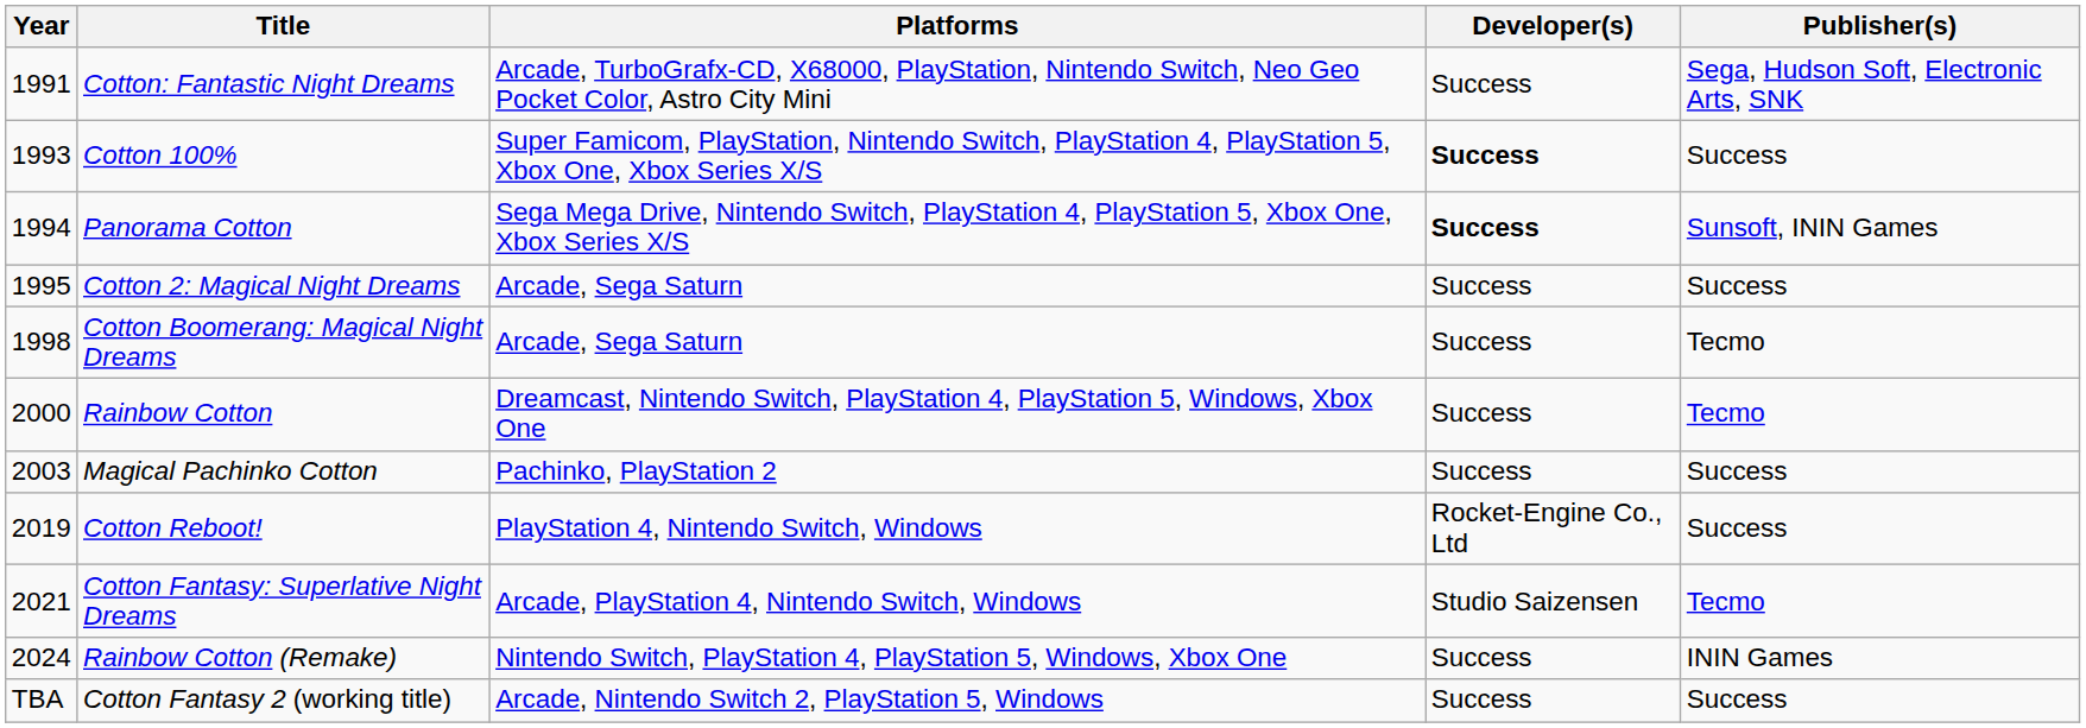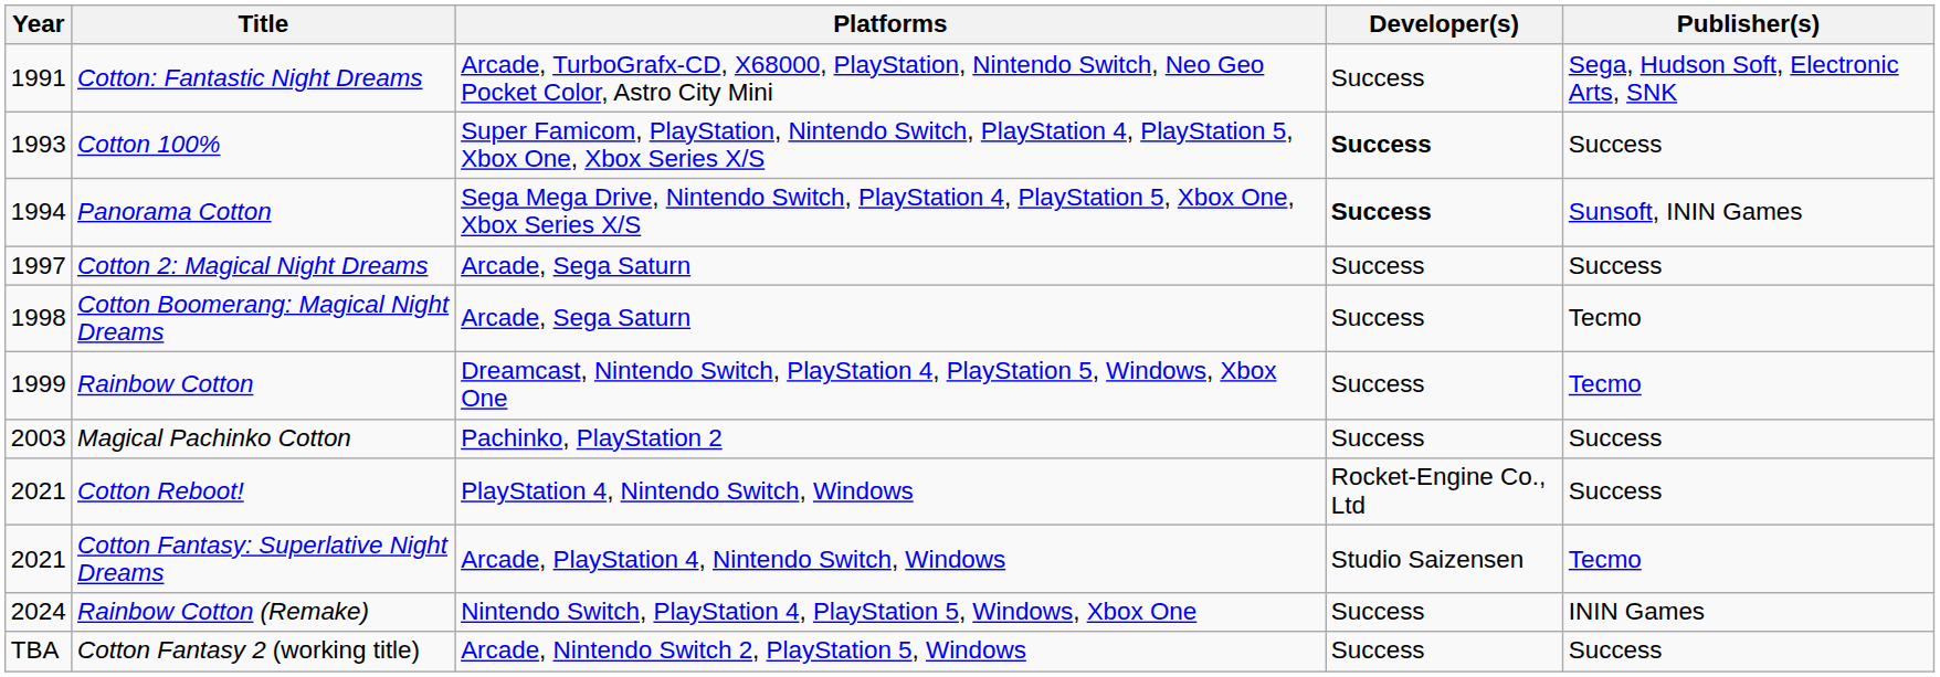 <table class="wikitable sortable">
 <tr>
 <th>Year</th>
 <th>Title</th>
 <th>Platforms</th>
 <th>Developer(s)</th>
 <th>Publisher(s)</th>
 </tr>
 <tr>
 <td>1991</td>
 <td><em><a href='#'>Cotton: Fantastic Night Dreams</a></em></td>
 <td><a href='#'>Arcade</a>, <a href='#'>TurboGrafx-CD</a>, <a href='#'>X68000</a>, <a href='#'>PlayStation</a>, <a href='#'>Nintendo Switch</a>, <a href='#'>Neo Geo Pocket Color</a>, Astro City Mini</td>
 <td>Success</td>
 <td><a href='#'>Sega</a>, <a href='#'>Hudson Soft</a>, <a href='#'>Electronic Arts</a>, <a href='#'>SNK</a></td>
 </tr>
 <tr>
 <td>1993</td>
 <td><em><a href='#'>Cotton 100%</a></em></td>
 <td><a href='#'>Super Famicom</a>, <a href='#'>PlayStation</a>, <a href='#'>Nintendo Switch</a>, <a href='#'>PlayStation 4</a>, <a href='#'>PlayStation 5</a>, <a href='#'>Xbox One</a>, <a href='#'>Xbox Series X/S</a></td>
 <td><strong>Success</strong></td>
 <td>Success</td>
 </tr>
 <tr>
 <td>1994</td>
 <td><em><a href='#'>Panorama Cotton</a></em></td>
 <td><a href='#'>Sega Mega Drive</a>, <a href='#'>Nintendo Switch</a>, <a href='#'>PlayStation 4</a>, <a href='#'>PlayStation 5</a>, <a href='#'>Xbox One</a>, <a href='#'>Xbox Series X/S</a></td>
 <td><strong>Success</strong></td>
 <td><a href='#'>Sunsoft</a>, ININ Games</td>
 </tr>
 <tr>
-<td>1995</td>
+<td>1997</td>
 <td><em><a href='#'>Cotton 2: Magical Night Dreams</a></em></td>
 <td><a href='#'>Arcade</a>, <a href='#'>Sega Saturn</a></td>
 <td>Success</td>
 <td>Success</td>
 </tr>
 <tr>
 <td>1998</td>
 <td><em><a href='#'>Cotton Boomerang: Magical Night Dreams</a></em></td>
 <td><a href='#'>Arcade</a>, <a href='#'>Sega Saturn</a></td>
 <td>Success</td>
 <td>Tecmo</td>
 </tr>
 <tr>
-<td>2000</td>
+<td>1999</td>
 <td><em><a href='#'>Rainbow Cotton</a></em></td>
 <td><a href='#'>Dreamcast</a>, <a href='#'>Nintendo Switch</a>, <a href='#'>PlayStation 4</a>, <a href='#'>PlayStation 5</a>, <a href='#'>Windows</a>, <a href='#'>Xbox One</a></td>
 <td>Success</td>
 <td><a href='#'>Tecmo</a></td>
 </tr>
 <tr>
 <td>2003</td>
 <td><em>Magical Pachinko Cotton</em></td>
 <td><a href='#'>Pachinko</a>, <a href='#'>PlayStation 2</a></td>
 <td>Success</td>
 <td>Success</td>
 </tr>
 <tr>
-<td>2019</td>
+<td>2021</td>
 <td><em><a href='#'>Cotton Reboot!</a></em></td>
 <td><a href='#'>PlayStation 4</a>, <a href='#'>Nintendo Switch</a>, <a href='#'>Windows</a></td>
 <td>Rocket-Engine Co., Ltd </td>
 <td>Success</td>
 </tr>
 <tr>
 <td>2021</td>
 <td><em><a href='#'>Cotton Fantasy: Superlative Night Dreams</a></em></td>
 <td><a href='#'>Arcade</a>, <a href='#'>PlayStation 4</a>, <a href='#'>Nintendo Switch</a>, <a href='#'>Windows</a></td>
 <td>Studio Saizensen</td>
 <td><a href='#'>Tecmo</a></td>
 </tr>
 <tr>
 <td>2024</td>
 <td><em><a href='#'>Rainbow Cotton</a> (Remake)</em></td>
 <td><a href='#'>Nintendo Switch</a>, <a href='#'>PlayStation 4</a>, <a href='#'>PlayStation 5</a>, <a href='#'>Windows</a>, <a href='#'>Xbox One</a></td>
 <td>Success</td>
 <td>ININ Games</td>
 </tr>
 <tr>
 <td>TBA</td>
 <td><em>Cotton Fantasy 2</em> (working title)</td>
 <td><a href='#'>Arcade</a>, <a href='#'>Nintendo Switch 2</a>, <a href='#'>PlayStation 5</a>, <a href='#'>Windows</a></td>
 <td>Success</td>
 <td>Success</td>
 </tr>
 </table>
